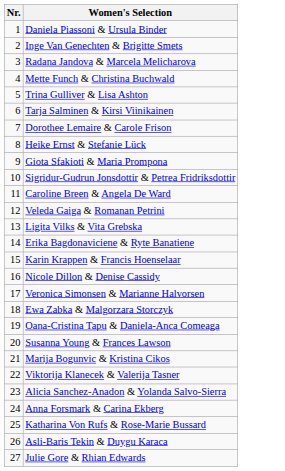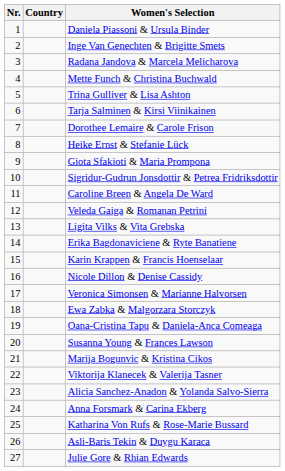 <table class="wikitable">
 <tr>
 <th>Nr.</th>
+<th>Country</th>
 <th>Women's Selection</th>
 </tr>
 <tr>
 <td align=right>1</td>
+<td></td>
 <td><a href='#'>Daniela Piassoni</a> & <a href='#'>Ursula Binder</a></td>
 </tr>
 <tr>
 <td align=right>2</td>
+<td></td>
 <td><a href='#'>Inge Van Genechten</a> & <a href='#'>Brigitte Smets</a></td>
 </tr>
 <tr>
 <td align=right>3</td>
+<td></td>
 <td><a href='#'>Radana Jandova</a> & <a href='#'>Marcela Melicharova</a></td>
 </tr>
 <tr>
 <td align=right>4</td>
+<td></td>
 <td><a href='#'>Mette Funch</a> & <a href='#'>Christina Buchwald</a></td>
 </tr>
 <tr>
 <td align=right>5</td>
+<td></td>
 <td><a href='#'>Trina Gulliver</a> & <a href='#'>Lisa Ashton</a></td>
 </tr>
 <tr>
 <td align=right>6</td>
+<td></td>
 <td><a href='#'>Tarja Salminen</a> & <a href='#'>Kirsi Viinikainen</a></td>
 </tr>
 <tr>
 <td align=right>7</td>
+<td></td>
 <td><a href='#'>Dorothee Lemaire</a> & <a href='#'>Carole Frison</a></td>
 </tr>
 <tr>
 <td align=right>8</td>
+<td></td>
 <td><a href='#'>Heike Ernst</a> & <a href='#'>Stefanie Lück</a></td>
 </tr>
 <tr>
 <td align=right>9</td>
+<td></td>
 <td><a href='#'>Giota Sfakioti</a> & <a href='#'>Maria Prompona</a></td>
 </tr>
 <tr>
 <td align=right>10</td>
+<td></td>
 <td><a href='#'>Sigridur-Gudrun Jonsdottir</a> & <a href='#'>Petrea Fridriksdottir</a></td>
 </tr>
 <tr>
 <td align=right>11</td>
+<td></td>
 <td><a href='#'>Caroline Breen</a> & <a href='#'>Angela De Ward</a></td>
 </tr>
 <tr>
 <td align=right>12</td>
+<td></td>
 <td><a href='#'>Veleda Gaiga</a> & <a href='#'>Romanan Petrini</a></td>
 </tr>
 <tr>
 <td align=right>13</td>
+<td></td>
 <td><a href='#'>Ligita Vilks</a> & <a href='#'>Vita Grebska</a></td>
 </tr>
 <tr>
 <td align=right>14</td>
+<td></td>
 <td><a href='#'>Erika Bagdonaviciene</a> & <a href='#'>Ryte Banatiene</a></td>
 </tr>
 <tr>
 <td align=right>15</td>
+<td></td>
 <td><a href='#'>Karin Krappen</a> & <a href='#'>Francis Hoenselaar</a></td>
 </tr>
 <tr>
 <td align=right>16</td>
+<td></td>
 <td><a href='#'>Nicole Dillon</a> & <a href='#'>Denise Cassidy</a></td>
 </tr>
 <tr>
 <td align=right>17</td>
+<td></td>
 <td><a href='#'>Veronica Simonsen</a> & <a href='#'>Marianne Halvorsen</a></td>
 </tr>
 <tr>
 <td align=right>18</td>
+<td></td>
 <td><a href='#'>Ewa Zabka</a> & <a href='#'>Malgorzara Storczyk</a></td>
 </tr>
 <tr>
 <td align=right>19</td>
+<td></td>
 <td><a href='#'>Oana-Cristina Tapu</a> & <a href='#'>Daniela-Anca Comeaga</a></td>
 </tr>
 <tr>
 <td align=right>20</td>
+<td></td>
 <td><a href='#'>Susanna Young</a> & <a href='#'>Frances Lawson</a></td>
 </tr>
 <tr>
 <td align=right>21</td>
+<td></td>
 <td><a href='#'>Marija Bogunvic</a> & <a href='#'>Kristina Cikos</a></td>
 </tr>
 <tr>
 <td align=right>22</td>
+<td></td>
 <td><a href='#'>Viktorija Klanecek</a> & <a href='#'>Valerija Tasner</a></td>
 </tr>
 <tr>
 <td align=right>23</td>
+<td></td>
 <td><a href='#'>Alicia Sanchez-Anadon</a> & <a href='#'>Yolanda Salvo-Sierra</a></td>
 </tr>
 <tr>
 <td align=right>24</td>
+<td></td>
 <td><a href='#'>Anna Forsmark</a> & <a href='#'>Carina Ekberg</a></td>
 </tr>
 <tr>
 <td align=right>25</td>
+<td></td>
 <td><a href='#'>Katharina Von Rufs</a> & <a href='#'>Rose-Marie Bussard</a></td>
 </tr>
 <tr>
 <td align=right>26</td>
+<td></td>
 <td><a href='#'>Asli-Baris Tekin</a> & <a href='#'>Duygu Karaca</a></td>
 </tr>
 <tr>
 <td align=right>27</td>
+<td></td>
 <td><a href='#'>Julie Gore</a> & <a href='#'>Rhian Edwards</a></td>
 </tr>
 </table>
